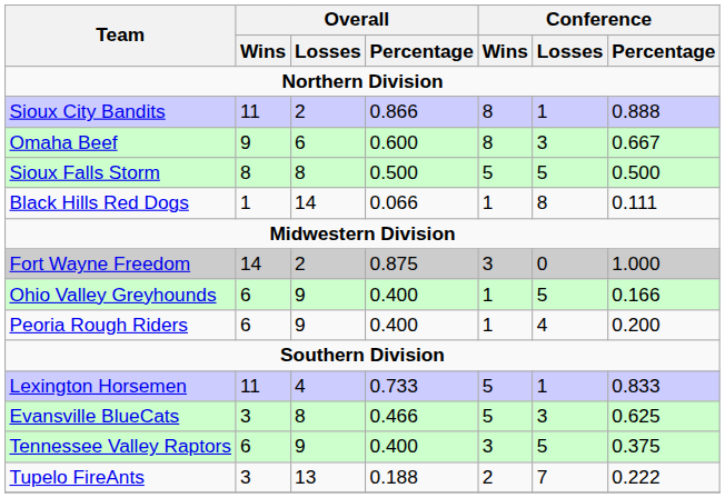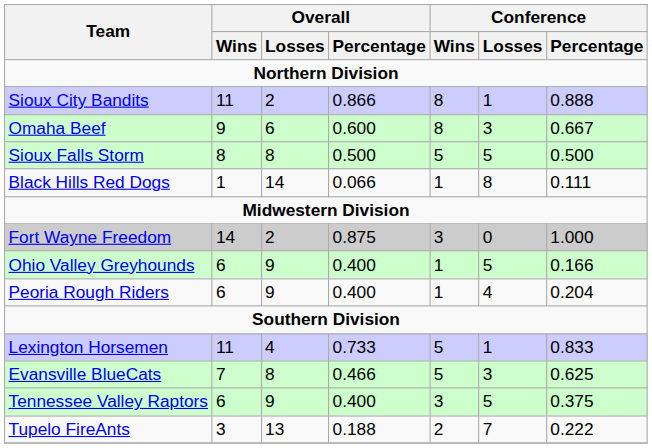 <table class="wikitable">
 <tr>
 <th rowspan="2" align="center">Team</th>
 <th colspan="3" align="center">Overall</th>
 <th colspan="3" align="center">Conference</th>
 </tr>
 <tr>
 <th>Wins</th>
 <th>Losses</th>
 <th>Percentage</th>
 <th>Wins</th>
 <th>Losses</th>
 <th>Percentage</th>
 </tr>
 <tr>
 <td colspan="7" align="center"><strong>Northern Division</strong></td>
 </tr>
 <tr bgcolor=#ccccff>
 <td><a href='#'>Sioux City Bandits</a></td>
 <td>11</td>
 <td>2</td>
 <td>0.866</td>
 <td>8</td>
 <td>1</td>
 <td>0.888</td>
 </tr>
 <tr bgcolor=#ccffcc>
 <td><a href='#'>Omaha Beef</a></td>
 <td>9</td>
 <td>6</td>
 <td>0.600</td>
 <td>8</td>
 <td>3</td>
 <td>0.667</td>
 </tr>
 <tr bgcolor=#ccffcc>
 <td><a href='#'>Sioux Falls Storm</a></td>
 <td>8</td>
 <td>8</td>
 <td>0.500</td>
 <td>5</td>
 <td>5</td>
 <td>0.500</td>
 </tr>
 <tr>
 <td><a href='#'>Black Hills Red Dogs</a></td>
 <td>1</td>
 <td>14</td>
 <td>0.066</td>
 <td>1</td>
 <td>8</td>
 <td>0.111</td>
 </tr>
 <tr>
 <td colspan="7" align="center"><strong>Midwestern Division</strong></td>
 </tr>
 <tr bgcolor=#cccccc>
 <td><a href='#'>Fort Wayne Freedom</a></td>
 <td>14</td>
 <td>2</td>
 <td>0.875</td>
 <td>3</td>
 <td>0</td>
 <td>1.000</td>
 </tr>
 <tr bgcolor=#ccffcc>
 <td><a href='#'>Ohio Valley Greyhounds</a></td>
 <td>6</td>
 <td>9</td>
 <td>0.400</td>
 <td>1</td>
 <td>5</td>
 <td>0.166</td>
 </tr>
 <tr>
 <td><a href='#'>Peoria Rough Riders</a></td>
 <td>6</td>
 <td>9</td>
 <td>0.400</td>
 <td>1</td>
 <td>4</td>
-<td>0.200</td>
+<td>0.204</td>
 </tr>
 <tr>
 <td colspan="7" align="center"><strong>Southern Division</strong></td>
 </tr>
 <tr bgcolor=#ccccff>
 <td><a href='#'>Lexington Horsemen</a></td>
 <td>11</td>
 <td>4</td>
 <td>0.733</td>
 <td>5</td>
 <td>1</td>
 <td>0.833</td>
 </tr>
 <tr bgcolor=#ccffcc>
 <td><a href='#'>Evansville BlueCats</a></td>
-<td>3</td>
+<td>7</td>
 <td>8</td>
 <td>0.466</td>
 <td>5</td>
 <td>3</td>
 <td>0.625</td>
 </tr>
 <tr bgcolor=#ccffcc>
 <td><a href='#'>Tennessee Valley Raptors</a></td>
 <td>6</td>
 <td>9</td>
 <td>0.400</td>
 <td>3</td>
 <td>5</td>
 <td>0.375</td>
 </tr>
 <tr>
 <td><a href='#'>Tupelo FireAnts</a></td>
 <td>3</td>
 <td>13</td>
 <td>0.188</td>
 <td>2</td>
 <td>7</td>
 <td>0.222</td>
 </tr>
 <tr>
 </tr>
 </table>
